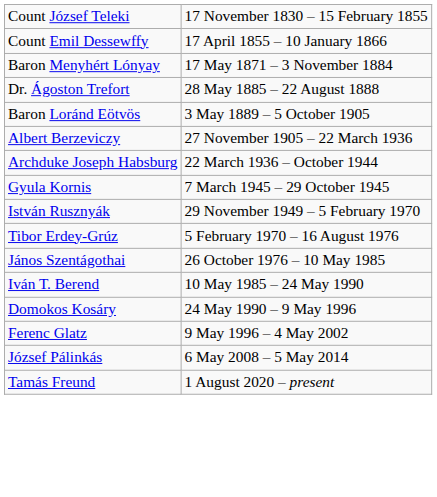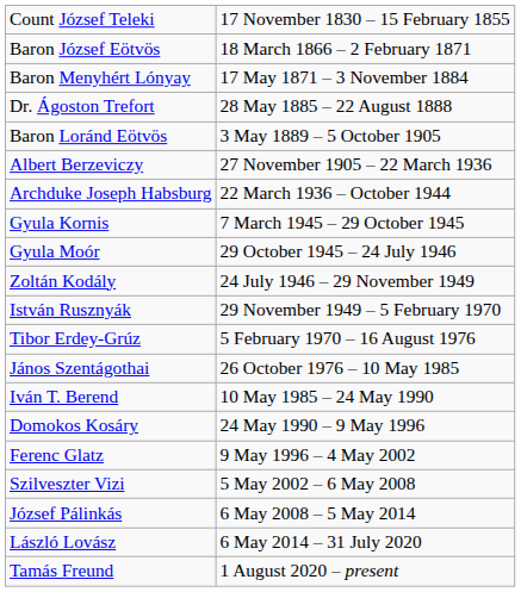 <table class="wikitable">
 <tr>
 <td>Count <a href='#'>József Teleki</a></td>
 <td>17 November 1830 – 15 February 1855</td>
 </tr>
 <tr>
-<td>Count <a href='#'>Emil Dessewffy</a></td>
-<td>17 April 1855 – 10 January 1866</td>
+<td>Baron <a href='#'>József Eötvös</a></td>
+<td>18 March 1866 – 2 February 1871</td>
 </tr>
 <tr>
 <td>Baron <a href='#'>Menyhért Lónyay</a></td>
 <td>17 May 1871 – 3 November 1884</td>
 </tr>
 <tr>
 <td>Dr. <a href='#'>Ágoston Trefort</a></td>
 <td>28 May 1885 – 22 August 1888</td>
 </tr>
 <tr>
 <td>Baron <a href='#'>Loránd Eötvös</a></td>
 <td>3 May 1889 – 5 October 1905</td>
 </tr>
 <tr>
 <td><a href='#'>Albert Berzeviczy</a></td>
 <td>27 November 1905 – 22 March 1936</td>
 </tr>
 <tr>
 <td><a href='#'>Archduke Joseph Habsburg</a></td>
 <td>22 March 1936 – October 1944</td>
 </tr>
 <tr>
 <td><a href='#'>Gyula Kornis</a></td>
 <td>7 March 1945 – 29 October 1945</td>
 </tr>
 <tr>
+<td><a href='#'>Gyula Moór</a></td>
+<td>29 October 1945 – 24 July 1946</td>
+</tr>
+<tr>
+<td><a href='#'>Zoltán Kodály</a></td>
+<td>24 July 1946 – 29 November 1949</td>
+</tr>
+<tr>
 <td><a href='#'>István Rusznyák</a></td>
 <td>29 November 1949 – 5 February 1970</td>
 </tr>
 <tr>
 <td><a href='#'>Tibor Erdey-Grúz</a></td>
 <td>5 February 1970 – 16 August 1976</td>
 </tr>
 <tr>
 <td><a href='#'>János Szentágothai</a></td>
 <td>26 October 1976 – 10 May 1985</td>
 </tr>
 <tr>
 <td><a href='#'>Iván T. Berend</a></td>
 <td>10 May 1985 – 24 May 1990</td>
 </tr>
 <tr>
 <td><a href='#'>Domokos Kosáry</a></td>
 <td>24 May 1990 – 9 May 1996</td>
 </tr>
 <tr>
 <td><a href='#'>Ferenc Glatz</a></td>
 <td>9 May 1996 – 4 May 2002</td>
 </tr>
 <tr>
+<td><a href='#'>Szilveszter Vizi</a></td>
+<td>5 May 2002 – 6 May 2008</td>
+</tr>
+<tr>
 <td><a href='#'>József Pálinkás</a></td>
 <td>6 May 2008 – 5 May 2014</td>
+</tr>
+<tr>
+<td><a href='#'>László Lovász</a></td>
+<td>6 May 2014 – 31 July 2020</td>
 </tr>
 <tr>
 <td><a href='#'>Tamás Freund</a></td>
 <td>1 August 2020 – <em>present</em></td>
 </tr>
 </table>
